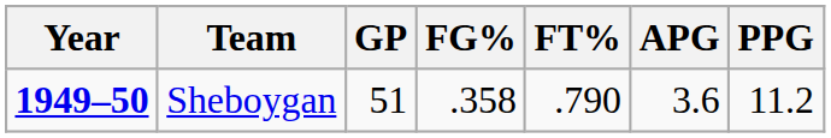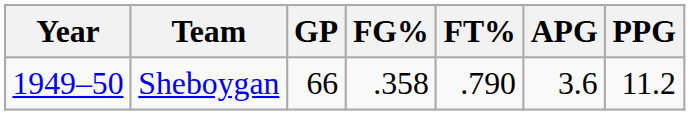 <table class="wikitable sortable" style="font-size:95%; text-align:right;">
 <tr>
 <th>Year</th>
 <th>Team</th>
 <th>GP</th>
 <th>FG%</th>
 <th>FT%</th>
 <th>APG</th>
 <th>PPG</th>
 </tr>
 <tr>
-<td style="text-align:left;"><strong><a href='#'>1949–50</a></strong></td>
+<td style="text-align:left;"><a href='#'>1949–50</a></td>
 <td style="text-align:left;"><a href='#'>Sheboygan</a></td>
-<td>51</td>
+<td>66</td>
 <td>.358</td>
 <td>.790</td>
 <td>3.6</td>
 <td>11.2</td>
 </tr>
 </table>
